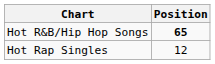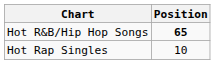 <table class="wikitable">
 <tr>
 <th>Chart</th>
 <th>Position</th>
 </tr>
 <tr>
 <td>Hot R&B/Hip Hop Songs</td>
 <td align="center"><strong>65</strong></td>
 </tr>
 <tr>
 <td>Hot Rap Singles</td>
-<td align="center">12</td>
+<td align="center">10</td>
 </tr>
 </table>
